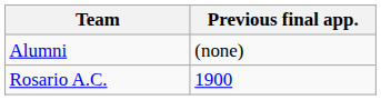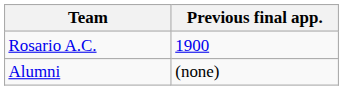 <table class="wikitable">
 <tr>
 <th width=150px>Team</th>
 <th width=150px>Previous final app.</th>
 </tr>
 <tr>
+<td> <a href='#'>Rosario A.C.</a></td>
+<td><a href='#'>1900</a></td>
+</tr>
+<tr>
 <td> <a href='#'>Alumni</a></td>
 <td>(none)</td>
 </tr>
-<tr>
-<td> <a href='#'>Rosario A.C.</a></td>
-<td><a href='#'>1900</a></td>
-</tr>
 </table>
